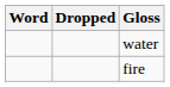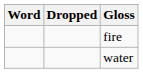 <table class="wikitable">
 <tr>
 <th>Word</th>
 <th>Dropped </th>
 <th>Gloss</th>
 </tr>
 <tr>
 <td></td>
 <td></td>
-<td>water</td>
+<td>fire</td>
 </tr>
 <tr>
 <td></td>
 <td></td>
-<td>fire</td>
+<td>water</td>
 </tr>
 </table>
